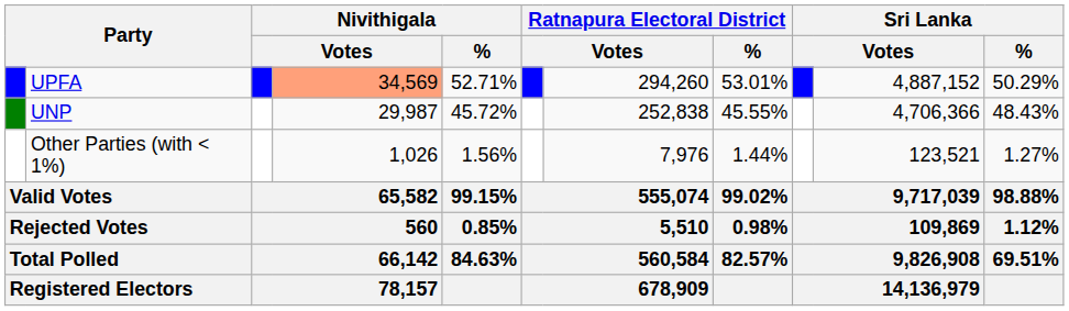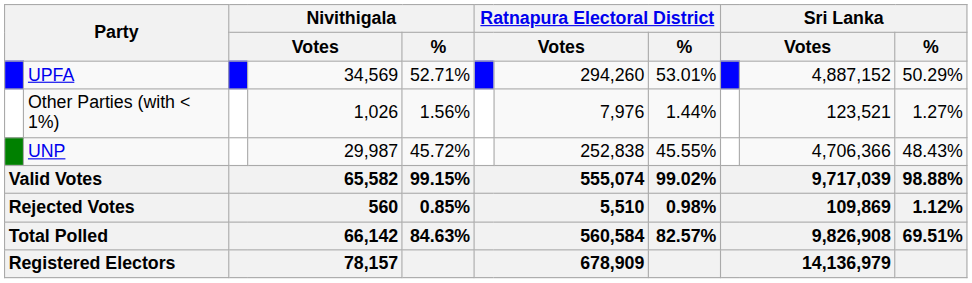 <table class="wikitable">
 <tr>
 <th colspan="2" width="144px"rowspan="2">Party</th>
 <th colspan="3" width="216px">Nivithigala</th>
 <th colspan="3" width="216px"><a href='#'>Ratnapura Electoral District</a></th>
 <th colspan="3" width="216px">Sri Lanka</th>
 </tr>
 <tr>
 <th colspan="2" width="144px">Votes</th>
 <th>%</th>
 <th colspan="2" width="144px">Votes</th>
 <th>%</th>
 <th colspan="2" width="144px">Votes</th>
 <th>%</th>
 </tr>
 <tr>
 <td style="background-color:blue;" width="10px"></td>
 <td style="text-align:left;"><a href='#'>UPFA</a></td>
 <td style="background-color:blue;" width="10px"></td>
-<td style="background: lightsalmon; text-align:right;">34,569</td>
+<td style="text-align:right;">34,569</td>
 <td style="text-align:right;">52.71%</td>
 <td style="background-color:blue;" width="10px"></td>
 <td style="text-align:right;">294,260</td>
 <td style="text-align:right;">53.01%</td>
 <td style="background-color:blue;" width="10px"></td>
 <td style="text-align:right;">4,887,152</td>
 <td style="text-align:right;">50.29%</td>
+</tr>
+<tr>
+<td style="background-color:white;" width="10px"></td>
+<td style="text-align:left;">Other Parties (with < 1%)</td>
+<td style="background-color:white;" width="10px"></td>
+<td style="text-align:right;">1,026</td>
+<td style="text-align:right;">1.56%</td>
+<td style="background-color:white;" width="10px"></td>
+<td style="text-align:right;">7,976</td>
+<td style="text-align:right;">1.44%</td>
+<td style="background-color:white;" width="10px"></td>
+<td style="text-align:right;">123,521</td>
+<td style="text-align:right;">1.27%</td>
 </tr>
 <tr>
 <td style="background-color:green;" width="10px"></td>
 <td style="text-align:left;"><a href='#'>UNP</a></td>
 <td style="background-color:white;" width="10px"></td>
 <td style="text-align:right;">29,987</td>
 <td style="text-align:right;">45.72%</td>
 <td style="background-color:white;" width="10px"></td>
 <td style="text-align:right;">252,838</td>
 <td style="text-align:right;">45.55%</td>
 <td style="background-color:white;" width="10px"></td>
 <td style="text-align:right;">4,706,366</td>
 <td style="text-align:right;">48.43%</td>
-</tr>
-<tr>
-<td style="background-color:white;" width="10px"></td>
-<td style="text-align:left;">Other Parties (with < 1%)</td>
-<td style="background-color:white;" width="10px"></td>
-<td style="text-align:right;">1,026</td>
-<td style="text-align:right;">1.56%</td>
-<td style="background-color:white;" width="10px"></td>
-<td style="text-align:right;">7,976</td>
-<td style="text-align:right;">1.44%</td>
-<td style="background-color:white;" width="10px"></td>
-<td style="text-align:right;">123,521</td>
-<td style="text-align:right;">1.27%</td>
 </tr>
 <tr>
 <th colspan="2" width="144px"style="text-align:left;">Valid Votes</th>
 <th style="text-align:right;"colspan="2" width="144px">65,582</th>
 <th style="text-align:right;">99.15%</th>
 <th style="text-align:right;"colspan="2" width="144px">555,074</th>
 <th style="text-align:right;">99.02%</th>
 <th style="text-align:right;"colspan="2" width="144px">9,717,039</th>
 <th style="text-align:right;">98.88%</th>
 </tr>
 <tr>
 <th colspan="2" width="144px"style="text-align:left;">Rejected Votes</th>
 <th style="text-align:right;"colspan="2" width="144px">560</th>
 <th style="text-align:right;">0.85%</th>
 <th style="text-align:right;"colspan="2" width="144px">5,510</th>
 <th style="text-align:right;">0.98%</th>
 <th style="text-align:right;"colspan="2" width="144px">109,869</th>
 <th style="text-align:right;">1.12%</th>
 </tr>
 <tr>
 <th colspan="2" width="144px"style="text-align:left;">Total Polled</th>
 <th style="text-align:right;"colspan="2" width="144px">66,142</th>
 <th style="text-align:right;">84.63%</th>
 <th style="text-align:right;"colspan="2" width="144px">560,584</th>
 <th style="text-align:right;">82.57%</th>
 <th style="text-align:right;"colspan="2" width="144px">9,826,908</th>
 <th style="text-align:right;">69.51%</th>
 </tr>
 <tr>
 <th colspan="2" width="144px"style="text-align:left;">Registered Electors</th>
 <th style="text-align:right;"colspan="2" width="144px">78,157</th>
 <th></th>
 <th style="text-align:right;"colspan="2" width="144px">678,909</th>
 <th></th>
 <th style="text-align:right;"colspan="2" width="144px">14,136,979</th>
 <th></th>
 </tr>
 </table>
